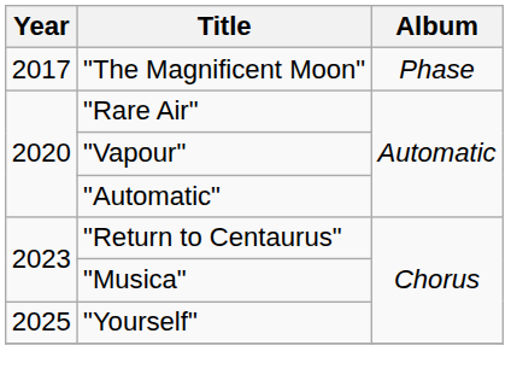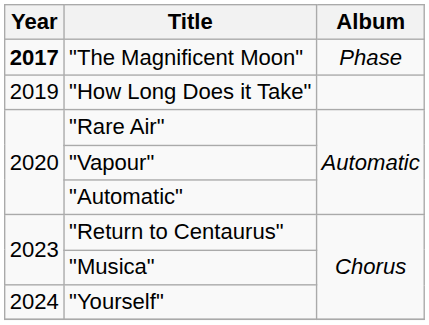 <table class="wikitable" style="text-align:center;">
 <tr>
 <th>Year</th>
 <th>Title</th>
 <th>Album</th>
 </tr>
 <tr>
-<td>2017</td>
+<td><strong>2017</strong></td>
 <td style="text-align:left;">"The Magnificent Moon"</td>
 <td><em>Phase</em></td>
+</tr>
+<tr>
+<td>2019</td>
+<td style="text-align:left;">"How Long Does it Take"</td>
+<td></td>
 </tr>
 <tr>
 <td rowspan="3">2020</td>
 <td style="text-align:left;">"Rare Air"</td>
 <td rowspan="3"><em>Automatic</em></td>
 </tr>
 <tr>
 <td style="text-align:left;">"Vapour"</td>
 </tr>
 <tr>
 <td style="text-align:left;">"Automatic"</td>
 </tr>
 <tr>
 <td rowspan="2">2023</td>
 <td style="text-align:left;">"Return to Centaurus"</td>
 <td rowspan="3"><em>Chorus</em></td>
 </tr>
 <tr>
 <td style="text-align:left;">"Musica"</td>
 </tr>
 <tr>
-<td rowspan="1">2025</td>
+<td rowspan="1">2024</td>
 <td style="text-align:left;">"Yourself"</td>
 </tr>
 <tr>
 </tr>
 </table>
